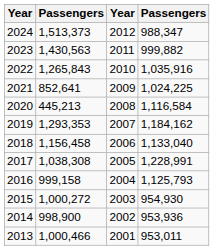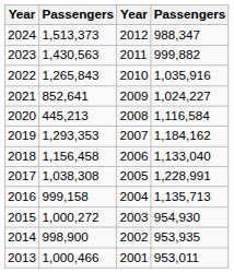 <table class="wikitable">
 <tr>
 <th>Year</th>
 <th>Passengers</th>
 <th>Year</th>
 <th>Passengers</th>
 </tr>
 <tr>
 <td>2024</td>
 <td>1,513,373</td>
 <td>2012</td>
 <td>988,347</td>
 </tr>
 <tr>
 <td>2023</td>
 <td>1,430,563</td>
 <td>2011</td>
 <td>999,882</td>
 </tr>
 <tr>
 <td>2022</td>
 <td>1,265,843</td>
 <td>2010</td>
 <td>1,035,916</td>
 </tr>
 <tr>
 <td>2021</td>
 <td>852,641</td>
 <td>2009</td>
-<td>1,024,225</td>
+<td>1,024,227</td>
 </tr>
 <tr>
 <td>2020</td>
 <td>445,213</td>
 <td>2008</td>
 <td>1,116,584</td>
 </tr>
 <tr>
 <td>2019</td>
 <td>1,293,353</td>
 <td>2007</td>
 <td>1,184,162</td>
 </tr>
 <tr>
 <td>2018</td>
 <td>1,156,458</td>
 <td>2006</td>
 <td>1,133,040</td>
 </tr>
 <tr>
 <td>2017</td>
 <td>1,038,308</td>
 <td>2005</td>
 <td>1,228,991</td>
 </tr>
 <tr>
 <td>2016</td>
 <td>999,158</td>
 <td>2004</td>
-<td>1,125,793</td>
+<td>1,135,713</td>
 </tr>
 <tr>
 <td>2015</td>
 <td>1,000,272</td>
 <td>2003</td>
 <td>954,930</td>
 </tr>
 <tr>
 <td>2014</td>
 <td>998,900</td>
 <td>2002</td>
-<td>953,936</td>
+<td>953,935</td>
 </tr>
 <tr>
 <td>2013</td>
 <td>1,000,466</td>
 <td>2001</td>
 <td>953,011</td>
 </tr>
 </table>
